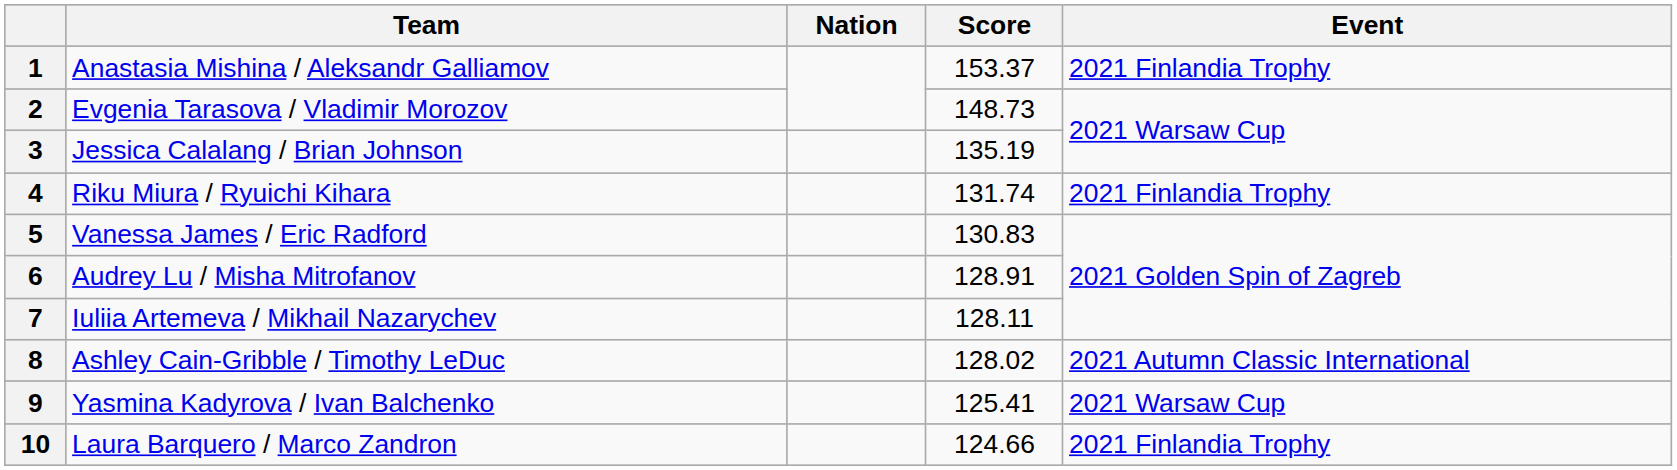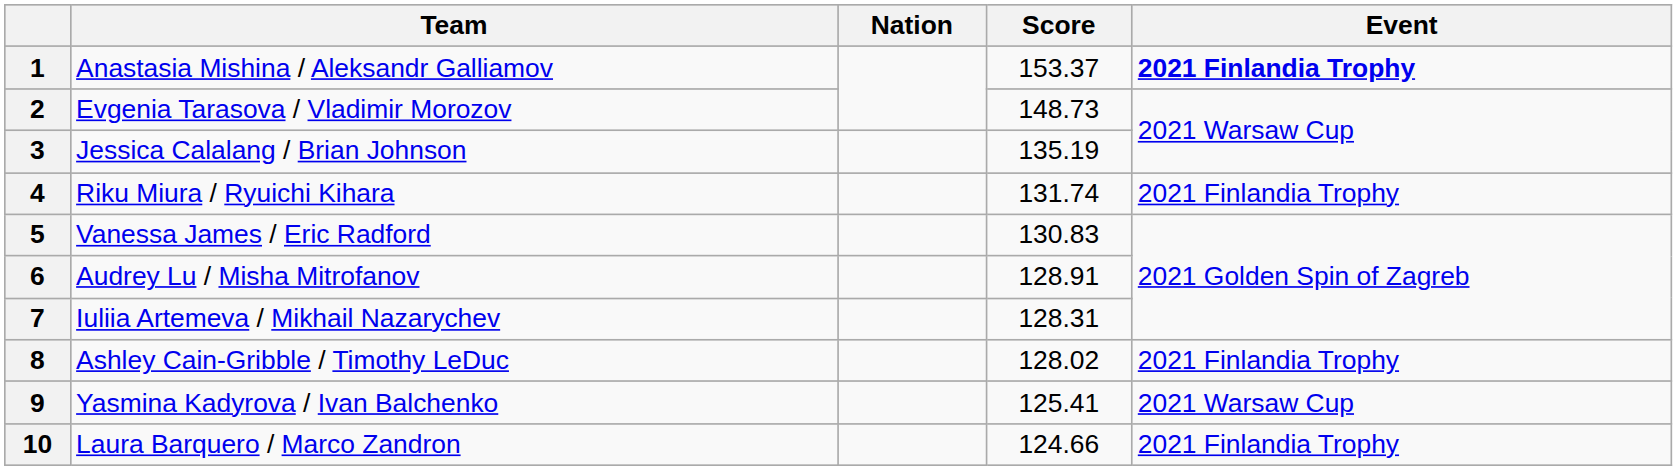 <table class="wikitable sortable" style="text-align:left; width:80%">
 <tr>
 <th scope="col"></th>
 <th scope="col">Team</th>
 <th scope="col">Nation</th>
 <th scope="col">Score</th>
 <th scope="col">Event</th>
 </tr>
 <tr>
 <th scope="row">1</th>
 <td><a href='#'>Anastasia Mishina</a> / <a href='#'>Aleksandr Galliamov</a></td>
 <td rowspan="2"></td>
 <td style="text-align:center;">153.37</td>
-<td><a href='#'>2021 Finlandia Trophy</a></td>
+<td><strong><a href='#'>2021 Finlandia Trophy</a></strong></td>
 </tr>
 <tr>
 <th scope="row">2</th>
 <td><a href='#'>Evgenia Tarasova</a> / <a href='#'>Vladimir Morozov</a></td>
 <td style="text-align:center;">148.73</td>
 <td rowspan="2"><a href='#'>2021 Warsaw Cup</a></td>
 </tr>
 <tr>
 <th scope="row">3</th>
 <td><a href='#'>Jessica Calalang</a> / <a href='#'>Brian Johnson</a></td>
 <td></td>
 <td style="text-align:center;">135.19</td>
 </tr>
 <tr>
 <th scope="row">4</th>
 <td><a href='#'>Riku Miura</a> / <a href='#'>Ryuichi Kihara</a></td>
 <td></td>
 <td style="text-align:center;">131.74</td>
 <td><a href='#'>2021 Finlandia Trophy</a></td>
 </tr>
 <tr>
 <th scope="row">5</th>
 <td><a href='#'>Vanessa James</a> / <a href='#'>Eric Radford</a></td>
 <td></td>
 <td style="text-align:center;">130.83</td>
 <td rowspan="3"><a href='#'>2021 Golden Spin of Zagreb</a></td>
 </tr>
 <tr>
 <th scope="row">6</th>
 <td><a href='#'>Audrey Lu</a> / <a href='#'>Misha Mitrofanov</a></td>
 <td></td>
 <td style="text-align:center;">128.91</td>
 </tr>
 <tr>
 <th scope="row">7</th>
 <td><a href='#'>Iuliia Artemeva</a> / <a href='#'>Mikhail Nazarychev</a></td>
 <td></td>
-<td style="text-align:center;">128.11</td>
+<td style="text-align:center;">128.31</td>
 </tr>
 <tr>
 <th scope="row">8</th>
 <td><a href='#'>Ashley Cain-Gribble</a> / <a href='#'>Timothy LeDuc</a></td>
 <td></td>
 <td style="text-align:center;">128.02</td>
-<td><a href='#'>2021 Autumn Classic International</a></td>
+<td><a href='#'>2021 Finlandia Trophy</a></td>
 </tr>
 <tr>
 <th scope="row">9</th>
 <td><a href='#'>Yasmina Kadyrova</a> / <a href='#'>Ivan Balchenko</a></td>
 <td></td>
 <td style="text-align:center;">125.41</td>
 <td><a href='#'>2021 Warsaw Cup</a></td>
 </tr>
 <tr>
 <th scope="row">10</th>
 <td><a href='#'>Laura Barquero</a> / <a href='#'>Marco Zandron</a></td>
 <td></td>
 <td style="text-align:center;">124.66</td>
 <td><a href='#'>2021 Finlandia Trophy</a></td>
 </tr>
 </table>
